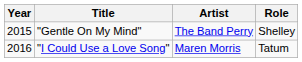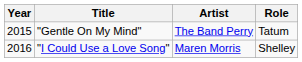 <table class="wikitable sortable">
 <tr>
 <th>Year</th>
 <th>Title</th>
 <th>Artist</th>
 <th>Role</th>
 </tr>
 <tr>
 <td>2015</td>
 <td>"Gentle On My Mind"</td>
 <td><a href='#'>The Band Perry</a></td>
-<td>Shelley</td>
+<td>Tatum</td>
 </tr>
 <tr>
 <td>2016</td>
 <td>"<a href='#'>I Could Use a Love Song</a>"</td>
 <td><a href='#'>Maren Morris</a></td>
-<td>Tatum</td>
+<td>Shelley</td>
 </tr>
 </table>
